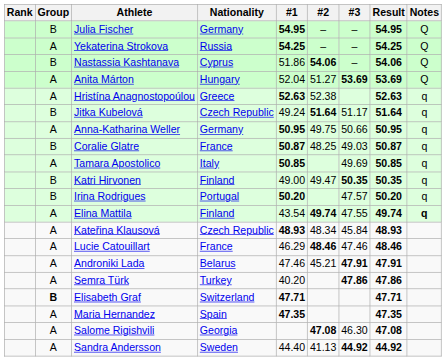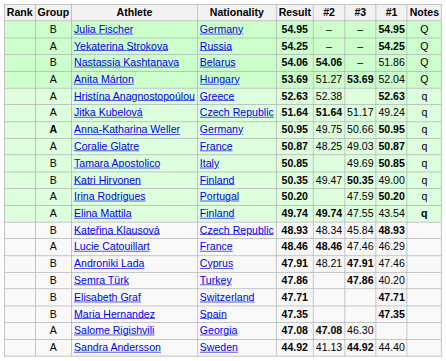 <table class="wikitable sortable" style="text-align:center">
 <tr>
 <th>Rank</th>
 <th>Group</th>
 <th>Athlete</th>
 <th>Nationality</th>
-<th>#1</th>
+<th>Result</th>
 <th>#2</th>
 <th>#3</th>
-<th>Result</th>
+<th>#1</th>
 <th>Notes</th>
 </tr>
 <tr bgcolor=ccffcc>
 <td></td>
 <td>B</td>
 <td align="left"><a href='#'>Julia Fischer</a></td>
 <td align=left> <a href='#'>Germany</a></td>
 <td><strong>54.95</strong></td>
 <td>–</td>
 <td>–</td>
 <td><strong>54.95</strong></td>
 <td>Q</td>
 </tr>
 <tr bgcolor=ccffcc>
 <td></td>
 <td>A</td>
 <td align="left"><a href='#'>Yekaterina Strokova</a></td>
 <td align=left> <a href='#'>Russia</a></td>
 <td><strong>54.25</strong></td>
 <td>–</td>
 <td>–</td>
 <td><strong>54.25</strong></td>
 <td>Q</td>
 </tr>
 <tr bgcolor=ccffcc>
 <td></td>
 <td>B</td>
 <td align="left"><a href='#'>Nastassia Kashtanava</a></td>
-<td align=left> <a href='#'>Cyprus</a></td>
-<td>51.86</td>
+<td align=left> <a href='#'>Belarus</a></td>
+<td><strong>54.06</strong></td>
 <td><strong>54.06</strong></td>
 <td>–</td>
-<td><strong>54.06</strong></td>
+<td>51.86</td>
 <td>Q</td>
 </tr>
 <tr bgcolor=ccffcc>
 <td></td>
 <td>A</td>
 <td align="left"><a href='#'>Anita Márton</a></td>
 <td align=left> <a href='#'>Hungary</a></td>
-<td>52.04</td>
+<td><strong>53.69</strong></td>
 <td>51.27</td>
 <td><strong>53.69</strong></td>
-<td><strong>53.69</strong></td>
+<td>52.04</td>
 <td>Q</td>
 </tr>
 <tr bgcolor=ddffdd>
 <td></td>
 <td>A</td>
 <td align="left"><a href='#'>Hristína Anagnostopoúlou</a></td>
 <td align=left> <a href='#'>Greece</a></td>
 <td><strong>52.63</strong></td>
 <td>52.38</td>
 <td></td>
 <td><strong>52.63</strong></td>
 <td>q</td>
 </tr>
 <tr bgcolor=ddffdd>
 <td></td>
-<td>B</td>
+<td>A</td>
 <td align="left"><a href='#'>Jitka Kubelová</a></td>
 <td align=left> <a href='#'>Czech Republic</a></td>
-<td>49.24</td>
+<td><strong>51.64</strong></td>
 <td><strong>51.64</strong></td>
 <td>51.17</td>
-<td><strong>51.64</strong></td>
+<td>49.24</td>
 <td>q</td>
 </tr>
 <tr bgcolor=ddffdd>
 <td></td>
-<td>A</td>
+<td><strong>A</strong></td>
 <td align="left"><a href='#'>Anna-Katharina Weller</a></td>
 <td align=left> <a href='#'>Germany</a></td>
 <td><strong>50.95</strong></td>
 <td>49.75</td>
 <td>50.66</td>
 <td><strong>50.95</strong></td>
 <td>q</td>
 </tr>
 <tr bgcolor=ddffdd>
 <td></td>
-<td>B</td>
+<td>A</td>
 <td align="left"><a href='#'>Coralie Glatre</a></td>
 <td align=left> <a href='#'>France</a></td>
 <td><strong>50.87</strong></td>
 <td>48.25</td>
 <td>49.03</td>
 <td><strong>50.87</strong></td>
 <td>q</td>
 </tr>
 <tr bgcolor=ddffdd>
 <td></td>
-<td>A</td>
+<td>B</td>
 <td align="left"><a href='#'>Tamara Apostolico</a></td>
 <td align=left> <a href='#'>Italy</a></td>
 <td><strong>50.85</strong></td>
 <td></td>
 <td>49.69</td>
 <td><strong>50.85</strong></td>
 <td>q</td>
 </tr>
 <tr bgcolor=ddffdd>
 <td></td>
 <td>B</td>
 <td align="left"><a href='#'>Katri Hirvonen</a></td>
 <td align=left> <a href='#'>Finland</a></td>
-<td>49.00</td>
+<td><strong>50.35</strong></td>
 <td>49.47</td>
 <td><strong>50.35</strong></td>
-<td><strong>50.35</strong></td>
+<td>49.00</td>
 <td>q</td>
 </tr>
 <tr bgcolor=ddffdd>
 <td></td>
-<td>B</td>
+<td>A</td>
 <td align="left"><a href='#'>Irina Rodrigues</a></td>
 <td align=left> <a href='#'>Portugal</a></td>
 <td><strong>50.20</strong></td>
 <td></td>
-<td>47.57</td>
+<td>47.59</td>
 <td><strong>50.20</strong></td>
 <td>q</td>
 </tr>
 <tr bgcolor=ddffdd>
 <td></td>
 <td>A</td>
 <td align="left"><a href='#'>Elina Mattila</a></td>
 <td align=left> <a href='#'>Finland</a></td>
-<td>43.54</td>
+<td><strong>49.74</strong></td>
 <td><strong>49.74</strong></td>
 <td>47.55</td>
-<td><strong>49.74</strong></td>
+<td>43.54</td>
 <td><strong>q</strong></td>
 </tr>
 <tr>
 <td></td>
-<td>A</td>
+<td>B</td>
 <td align="left"><a href='#'>Kateřina Klausová</a></td>
 <td align=left> <a href='#'>Czech Republic</a></td>
 <td><strong>48.93</strong></td>
 <td>48.34</td>
 <td>45.84</td>
 <td><strong>48.93</strong></td>
 <td></td>
 </tr>
 <tr>
 <td></td>
 <td>A</td>
 <td align="left"><a href='#'>Lucie Catouillart</a></td>
 <td align=left> <a href='#'>France</a></td>
-<td>46.29</td>
+<td><strong>48.46</strong></td>
 <td><strong>48.46</strong></td>
 <td>47.46</td>
-<td><strong>48.46</strong></td>
+<td>46.29</td>
 <td></td>
 </tr>
 <tr>
 <td></td>
-<td>A</td>
+<td>B</td>
 <td align="left"><a href='#'>Androniki Lada</a></td>
-<td align=left> <a href='#'>Belarus</a></td>
+<td align=left> <a href='#'>Cyprus</a></td>
+<td><strong>47.91</strong></td>
+<td>48.21</td>
+<td><strong>47.91</strong></td>
 <td>47.46</td>
-<td>45.21</td>
-<td><strong>47.91</strong></td>
-<td><strong>47.91</strong></td>
 <td></td>
 </tr>
 <tr>
 <td></td>
-<td>A</td>
+<td>B</td>
 <td align="left"><a href='#'>Semra Türk</a></td>
 <td align=left> <a href='#'>Turkey</a></td>
-<td>40.20</td>
+<td><strong>47.86</strong></td>
 <td></td>
 <td><strong>47.86</strong></td>
-<td><strong>47.86</strong></td>
+<td>40.20</td>
 <td></td>
 </tr>
 <tr>
 <td></td>
-<td><strong>B</strong></td>
+<td>B</td>
 <td align="left"><a href='#'>Elisabeth Graf</a></td>
 <td align=left> <a href='#'>Switzerland</a></td>
 <td><strong>47.71</strong></td>
 <td></td>
 <td></td>
 <td><strong>47.71</strong></td>
 <td></td>
 </tr>
 <tr>
 <td></td>
-<td>A</td>
+<td>B</td>
 <td align="left"><a href='#'>Maria Hernandez</a></td>
 <td align=left> <a href='#'>Spain</a></td>
 <td><strong>47.35</strong></td>
 <td></td>
 <td></td>
 <td><strong>47.35</strong></td>
 <td></td>
 </tr>
 <tr>
 <td></td>
 <td>A</td>
 <td align="left"><a href='#'>Salome Rigishvili</a></td>
 <td align=left> <a href='#'>Georgia</a></td>
-<td></td>
+<td><strong>47.08</strong></td>
 <td><strong>47.08</strong></td>
 <td>46.30</td>
-<td><strong>47.08</strong></td>
+<td></td>
 <td></td>
 </tr>
 <tr>
 <td></td>
 <td>A</td>
 <td align="left"><a href='#'>Sandra Andersson</a></td>
 <td align=left> <a href='#'>Sweden</a></td>
-<td>44.40</td>
+<td><strong>44.92</strong></td>
 <td>41.13</td>
 <td><strong>44.92</strong></td>
-<td><strong>44.92</strong></td>
+<td>44.40</td>
 <td></td>
 </tr>
 </table>
